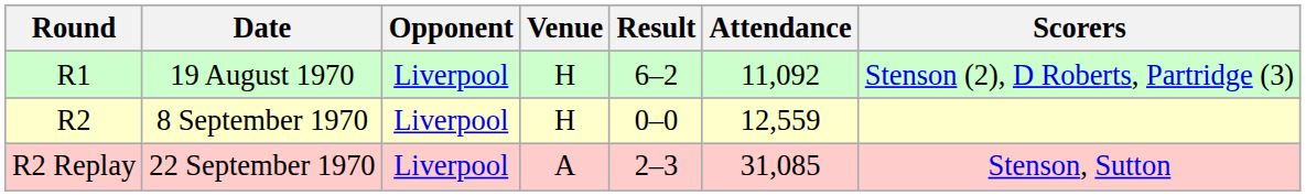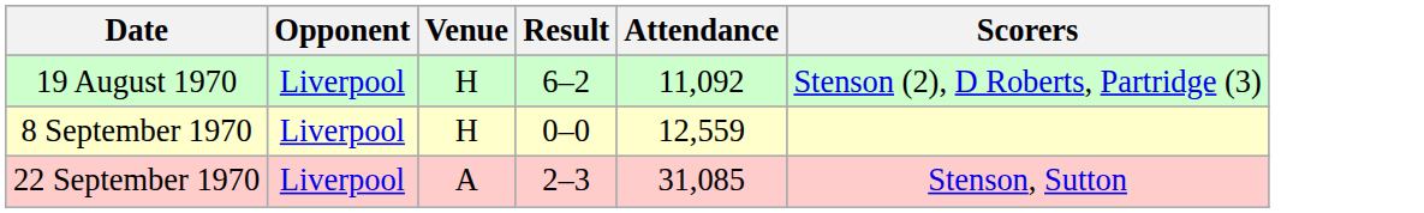 <table class="wikitable" style="font-size:100%; text-align:center">
 <tr>
-<th>Round</th>
 <th>Date</th>
 <th>Opponent</th>
 <th>Venue</th>
 <th>Result</th>
 <th>Attendance</th>
 <th>Scorers</th>
 </tr>
 <tr style="background-color: #CCFFCC;">
-<td>R1</td>
 <td>19 August 1970</td>
 <td><a href='#'>Liverpool</a></td>
 <td>H</td>
 <td>6–2</td>
 <td>11,092</td>
 <td><a href='#'>Stenson</a> (2), <a href='#'>D Roberts</a>, <a href='#'>Partridge</a> (3)</td>
 </tr>
 <tr style="background-color: #FFFFCC;">
-<td>R2</td>
 <td>8 September 1970</td>
 <td><a href='#'>Liverpool</a></td>
 <td>H</td>
 <td>0–0</td>
 <td>12,559</td>
 <td></td>
 </tr>
 <tr style="background-color: #FFCCCC;">
-<td>R2 Replay</td>
 <td>22 September 1970</td>
 <td><a href='#'>Liverpool</a></td>
 <td>A</td>
 <td>2–3</td>
 <td>31,085</td>
 <td><a href='#'>Stenson</a>, <a href='#'>Sutton</a></td>
 </tr>
 </table>
